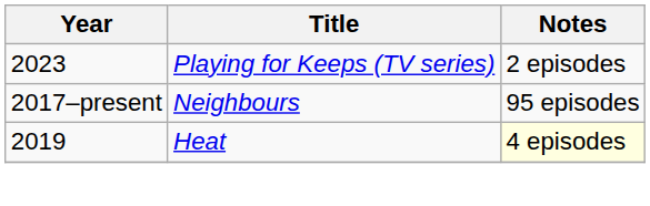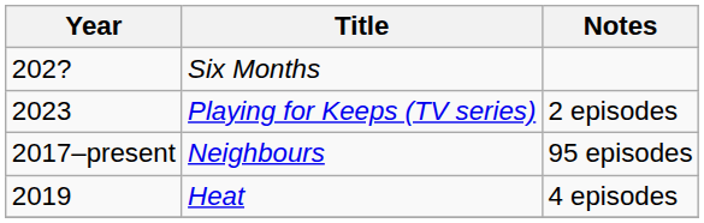 <table class="wikitable sortable">
 <tr>
 <th>Year</th>
 <th>Title</th>
 <th>Notes</th>
+</tr>
+<tr>
+<td>202?</td>
+<td><em>Six Months</em></td>
+<td></td>
 </tr>
 <tr>
 <td>2023</td>
 <td><em><a href='#'>Playing for Keeps (TV series)</a></em></td>
 <td>2 episodes</td>
 </tr>
 <tr>
 <td>2017–present</td>
 <td><em><a href='#'>Neighbours</a></em></td>
 <td>95 episodes</td>
 </tr>
 <tr>
 <td>2019</td>
 <td><em><a href='#'>Heat</a></em></td>
-<td style="background: lightyellow;">4 episodes</td>
+<td>4 episodes</td>
 </tr>
 <tr>
 </tr>
 </table>
